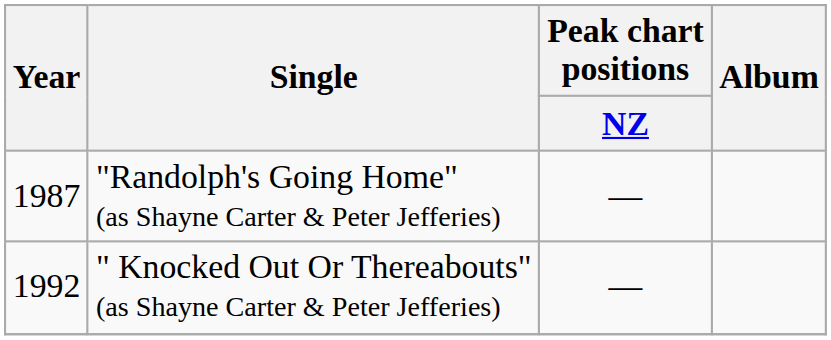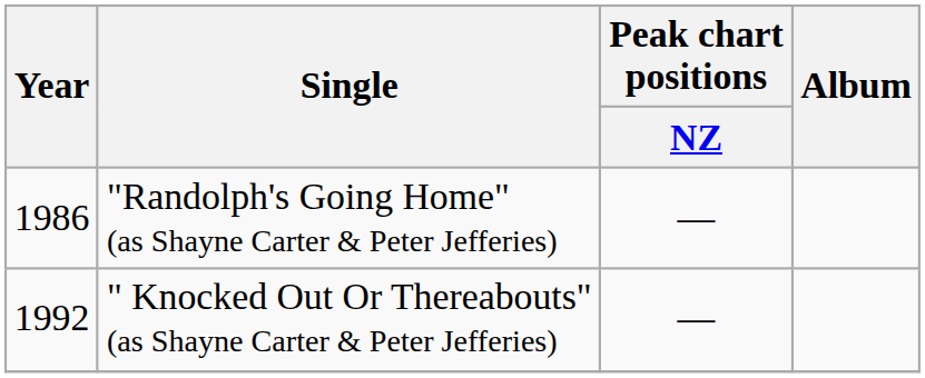 <table class="wikitable">
 <tr>
 <th rowspan=2>Year</th>
 <th rowspan=2>Single</th>
 <th>Peak chart<br>positions</th>
 <th rowspan=2>Album</th>
 </tr>
 <tr>
 <th><a href='#'>NZ</a></th>
 </tr>
 <tr>
-<td>1987</td>
+<td>1986</td>
 <td>"Randolph's Going Home"<br><small>(as Shayne Carter & Peter Jefferies)</small></td>
 <td align="center">—</td>
 <td></td>
 </tr>
 <tr>
 <td>1992</td>
 <td>" Knocked Out Or Thereabouts"<br><small>(as Shayne Carter & Peter Jefferies)</small></td>
 <td align="center">—</td>
 <td></td>
 </tr>
 <tr>
 </tr>
 </table>
